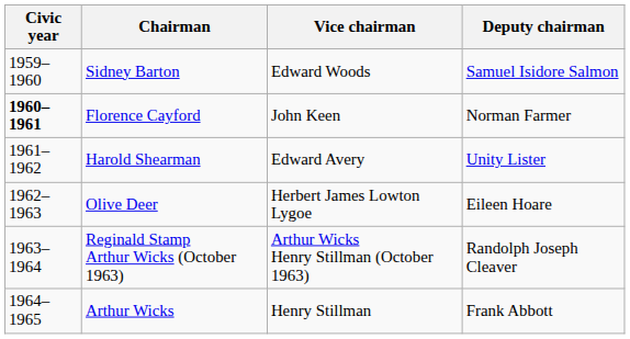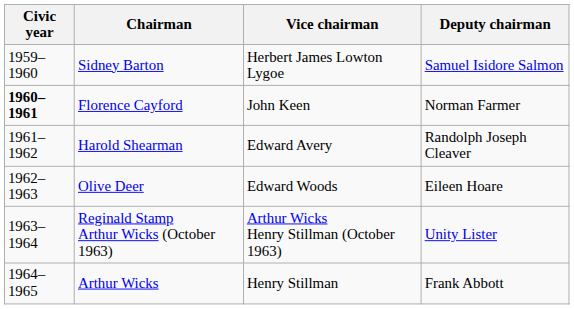 <table class="wikitable" border="1">
 <tr>
 <th>Civic year</th>
 <th>Chairman</th>
 <th>Vice chairman</th>
 <th>Deputy chairman</th>
 </tr>
 <tr>
 <td>1959–1960</td>
 <td><a href='#'>Sidney Barton</a></td>
-<td>Edward Woods</td>
+<td>Herbert James Lowton Lygoe</td>
 <td><a href='#'>Samuel Isidore Salmon</a></td>
 </tr>
 <tr>
 <td><strong>1960–1961</strong></td>
 <td><a href='#'>Florence Cayford</a></td>
 <td>John Keen</td>
 <td>Norman Farmer</td>
 </tr>
 <tr>
 <td>1961–1962</td>
 <td><a href='#'>Harold Shearman</a></td>
 <td>Edward Avery</td>
-<td><a href='#'>Unity Lister</a></td>
+<td>Randolph Joseph Cleaver</td>
 </tr>
 <tr>
 <td>1962–1963</td>
 <td><a href='#'>Olive Deer</a></td>
-<td>Herbert James Lowton Lygoe</td>
+<td>Edward Woods</td>
 <td>Eileen Hoare</td>
 </tr>
 <tr>
 <td>1963–1964</td>
 <td><a href='#'>Reginald Stamp</a> <br><a href='#'>Arthur Wicks</a> (October 1963) </td>
 <td><a href='#'>Arthur Wicks</a> <br>Henry Stillman (October 1963) </td>
-<td>Randolph Joseph Cleaver</td>
+<td><a href='#'>Unity Lister</a></td>
 </tr>
 <tr>
 <td>1964–1965</td>
 <td><a href='#'>Arthur Wicks</a></td>
 <td>Henry Stillman</td>
 <td>Frank Abbott</td>
 </tr>
 </table>
